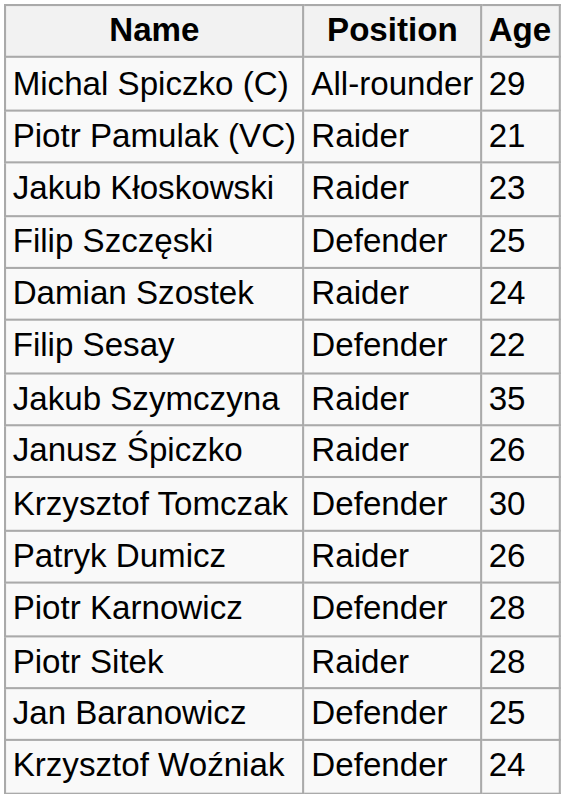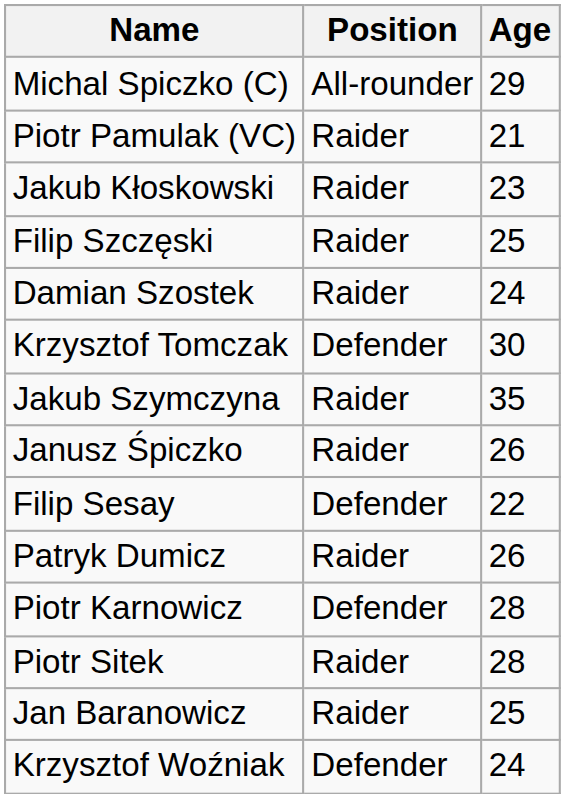 <table class="wikitable">
 <tr>
 <th>Name</th>
 <th>Position</th>
 <th>Age</th>
 </tr>
 <tr>
 <td>Michal Spiczko (C)</td>
 <td>All-rounder</td>
 <td>29</td>
 </tr>
 <tr>
 <td>Piotr Pamulak (VC)</td>
 <td>Raider</td>
 <td>21</td>
 </tr>
 <tr>
 <td>Jakub Kłoskowski</td>
 <td>Raider</td>
 <td>23</td>
 </tr>
 <tr>
 <td>Filip Szczęski</td>
-<td>Defender</td>
+<td>Raider</td>
 <td>25</td>
 </tr>
 <tr>
 <td>Damian Szostek</td>
 <td>Raider</td>
 <td>24</td>
 </tr>
 <tr>
-<td>Filip Sesay</td>
+<td>Krzysztof Tomczak</td>
 <td>Defender</td>
-<td>22</td>
+<td>30</td>
 </tr>
 <tr>
 <td>Jakub Szymczyna</td>
 <td>Raider</td>
 <td>35</td>
 </tr>
 <tr>
 <td>Janusz Śpiczko</td>
 <td>Raider</td>
 <td>26</td>
 </tr>
 <tr>
-<td>Krzysztof Tomczak</td>
+<td>Filip Sesay</td>
 <td>Defender</td>
-<td>30</td>
+<td>22</td>
 </tr>
 <tr>
 <td>Patryk Dumicz</td>
 <td>Raider</td>
 <td>26</td>
 </tr>
 <tr>
 <td>Piotr Karnowicz</td>
 <td>Defender</td>
 <td>28</td>
 </tr>
 <tr>
 <td>Piotr Sitek</td>
 <td>Raider</td>
 <td>28</td>
 </tr>
 <tr>
 <td>Jan Baranowicz</td>
-<td>Defender</td>
+<td>Raider</td>
 <td>25</td>
 </tr>
 <tr>
 <td>Krzysztof Woźniak</td>
 <td>Defender</td>
 <td>24</td>
 </tr>
 </table>
